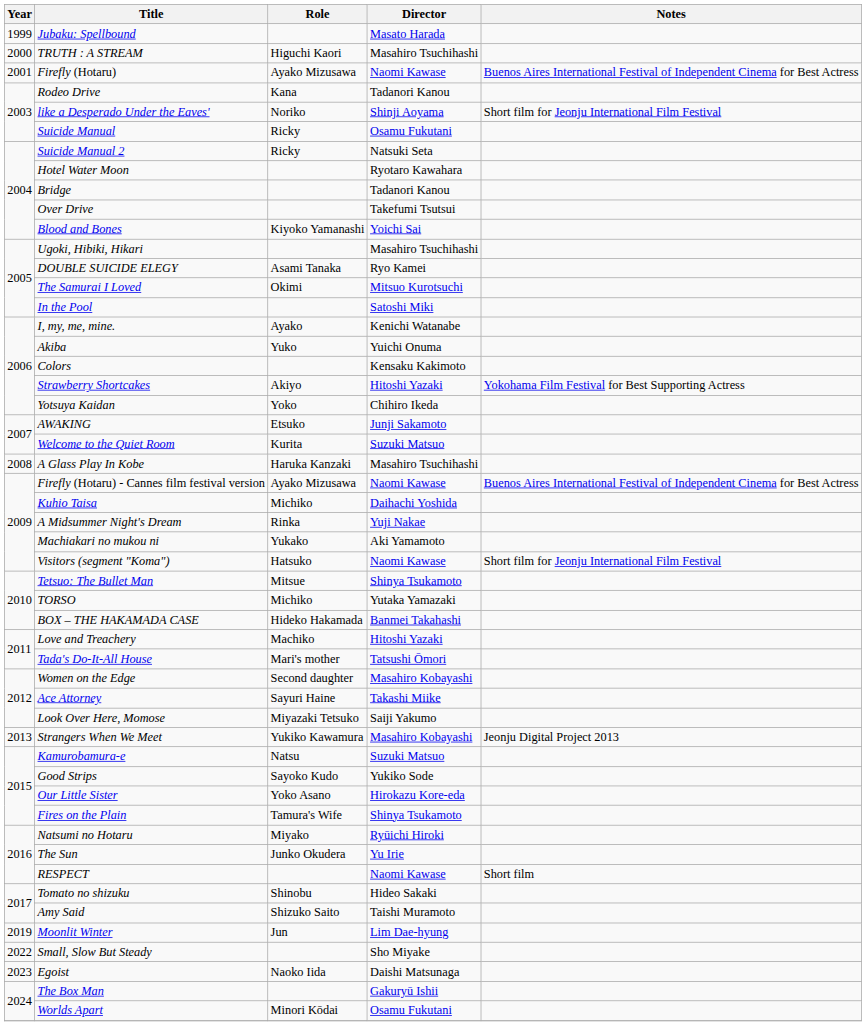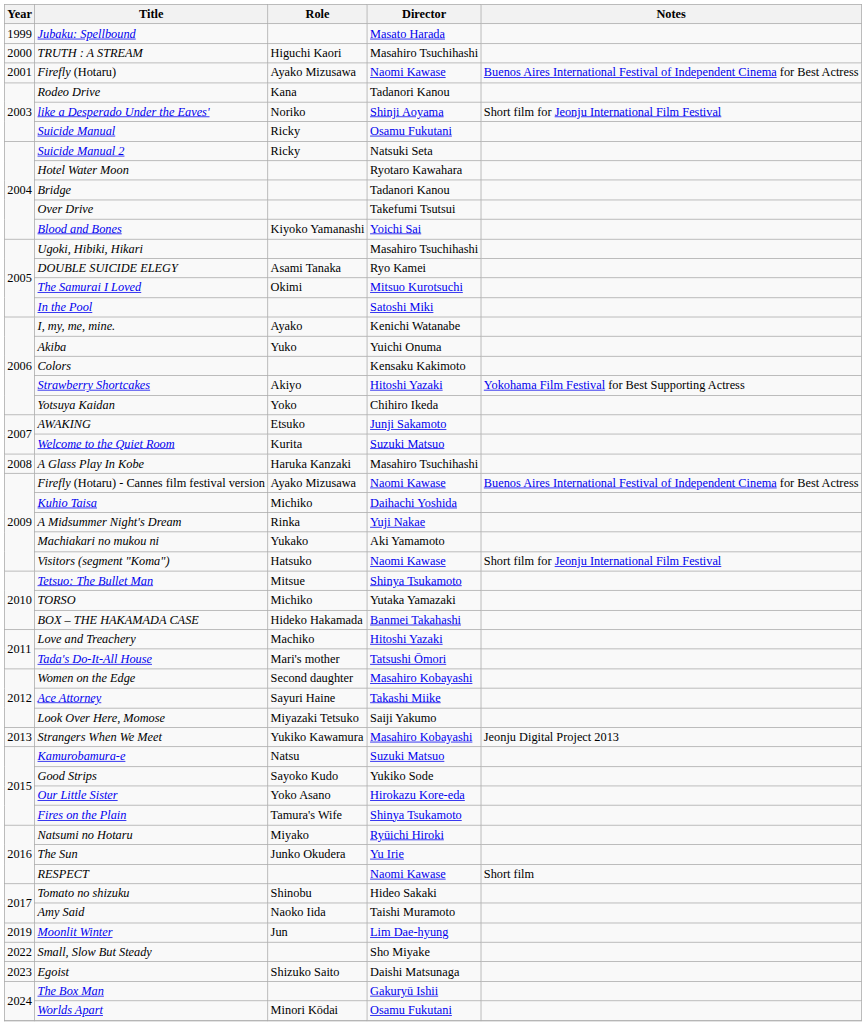 <table class="wikitable sortable">
 <tr>
 <th>Year</th>
 <th>Title</th>
 <th>Role</th>
 <th>Director</th>
 <th>Notes</th>
 </tr>
 <tr>
 <td>1999</td>
 <td><em><a href='#'>Jubaku: Spellbound</a></em></td>
 <td></td>
 <td><a href='#'>Masato Harada</a></td>
 <td></td>
 </tr>
 <tr>
 <td>2000</td>
 <td><em>TRUTH : A STREAM</em></td>
 <td>Higuchi Kaori</td>
 <td>Masahiro Tsuchihashi</td>
 <td></td>
 </tr>
 <tr>
 <td>2001</td>
 <td><em> Firefly</em> (Hotaru)</td>
 <td>Ayako Mizusawa</td>
 <td><a href='#'>Naomi Kawase</a></td>
 <td><a href='#'>Buenos Aires International Festival of Independent Cinema</a> for Best Actress</td>
 </tr>
 <tr>
 <td rowspan="3">2003</td>
 <td><em>Rodeo Drive</em></td>
 <td>Kana</td>
 <td>Tadanori Kanou</td>
 <td></td>
 </tr>
 <tr>
 <td><em><a href='#'>like a Desperado Under the Eaves'</a></em></td>
 <td>Noriko</td>
 <td><a href='#'>Shinji Aoyama</a></td>
 <td>Short film for <a href='#'>Jeonju International Film Festival</a></td>
 </tr>
 <tr>
 <td><em> <a href='#'>Suicide Manual</a></em></td>
 <td>Ricky</td>
 <td><a href='#'>Osamu Fukutani</a></td>
 <td></td>
 </tr>
 <tr>
 <td rowspan="5">2004</td>
 <td><em><a href='#'>Suicide Manual 2</a></em></td>
 <td>Ricky</td>
 <td>Natsuki Seta</td>
 <td></td>
 </tr>
 <tr>
 <td><em>Hotel Water Moon</em></td>
 <td></td>
 <td>Ryotaro Kawahara</td>
 <td></td>
 </tr>
 <tr>
 <td><em>Bridge</em></td>
 <td></td>
 <td>Tadanori Kanou</td>
 <td></td>
 </tr>
 <tr>
 <td><em>Over Drive</em></td>
 <td></td>
 <td>Takefumi Tsutsui</td>
 <td></td>
 </tr>
 <tr>
 <td><em> <a href='#'>Blood and Bones</a></em></td>
 <td>Kiyoko Yamanashi</td>
 <td><a href='#'>Yoichi Sai</a></td>
 <td></td>
 </tr>
 <tr>
 <td rowspan="4">2005</td>
 <td><em>Ugoki, Hibiki, Hikari</em></td>
 <td></td>
 <td>Masahiro Tsuchihashi</td>
 <td></td>
 </tr>
 <tr>
 <td><em>DOUBLE SUICIDE ELEGY</em></td>
 <td>Asami Tanaka</td>
 <td>Ryo Kamei</td>
 <td></td>
 </tr>
 <tr>
 <td><em><a href='#'>The Samurai I Loved</a></em></td>
 <td>Okimi</td>
 <td><a href='#'>Mitsuo Kurotsuchi</a></td>
 <td></td>
 </tr>
 <tr>
 <td><em> <a href='#'>In the Pool</a></em></td>
 <td></td>
 <td><a href='#'>Satoshi Miki</a></td>
 <td></td>
 </tr>
 <tr>
 <td rowspan="5">2006</td>
 <td><em>I, my, me, mine.</em></td>
 <td>Ayako</td>
 <td>Kenichi Watanabe</td>
 <td></td>
 </tr>
 <tr>
 <td><em>Akiba</em></td>
 <td>Yuko</td>
 <td>Yuichi Onuma</td>
 <td></td>
 </tr>
 <tr>
 <td><em>Colors</em></td>
 <td></td>
 <td>Kensaku Kakimoto</td>
 <td></td>
 </tr>
 <tr>
 <td><em><a href='#'>Strawberry Shortcakes</a></em></td>
 <td>Akiyo</td>
 <td><a href='#'>Hitoshi Yazaki</a></td>
 <td><a href='#'>Yokohama Film Festival</a> for Best Supporting Actress</td>
 </tr>
 <tr>
 <td><em>Yotsuya Kaidan</em></td>
 <td>Yoko</td>
 <td>Chihiro Ikeda</td>
 <td></td>
 </tr>
 <tr>
 <td rowspan="2">2007</td>
 <td><em>AWAKING</em></td>
 <td>Etsuko</td>
 <td><a href='#'>Junji Sakamoto</a></td>
 <td></td>
 </tr>
 <tr>
 <td><em><a href='#'>Welcome to the Quiet Room</a></em></td>
 <td>Kurita</td>
 <td><a href='#'>Suzuki Matsuo</a></td>
 <td></td>
 </tr>
 <tr>
 <td>2008</td>
 <td><em>A Glass Play In Kobe</em></td>
 <td>Haruka Kanzaki</td>
 <td>Masahiro Tsuchihashi</td>
 <td></td>
 </tr>
 <tr>
 <td rowspan="5">2009</td>
 <td><em>Firefly</em> (Hotaru) - Cannes film festival version</td>
 <td>Ayako Mizusawa</td>
 <td><a href='#'>Naomi Kawase</a></td>
 <td><a href='#'>Buenos Aires International Festival of Independent Cinema</a> for Best Actress</td>
 </tr>
 <tr>
 <td><em><a href='#'>Kuhio Taisa</a></em></td>
 <td>Michiko</td>
 <td><a href='#'>Daihachi Yoshida</a></td>
 <td></td>
 </tr>
 <tr>
 <td><em>A Midsummer Night's Dream</em></td>
 <td>Rinka</td>
 <td><a href='#'>Yuji Nakae</a></td>
 <td></td>
 </tr>
 <tr>
 <td><em>Machiakari no mukou ni</em></td>
 <td>Yukako</td>
 <td>Aki Yamamoto</td>
 <td></td>
 </tr>
 <tr>
 <td><em>Visitors (segment "Koma")</em></td>
 <td>Hatsuko</td>
 <td><a href='#'>Naomi Kawase</a></td>
 <td>Short film for <a href='#'>Jeonju International Film Festival</a></td>
 </tr>
 <tr>
 <td rowspan="3">2010</td>
 <td><em><a href='#'>Tetsuo: The Bullet Man</a></em></td>
 <td>Mitsue</td>
 <td><a href='#'>Shinya Tsukamoto</a></td>
 <td></td>
 </tr>
 <tr>
 <td><em>TORSO</em></td>
 <td>Michiko</td>
 <td>Yutaka Yamazaki</td>
 <td></td>
 </tr>
 <tr>
 <td><em>BOX – THE HAKAMADA CASE</em></td>
 <td>Hideko Hakamada</td>
 <td><a href='#'>Banmei Takahashi</a></td>
 <td></td>
 </tr>
 <tr>
 <td rowspan="2">2011</td>
 <td><em>Love and Treachery</em></td>
 <td>Machiko</td>
 <td><a href='#'>Hitoshi Yazaki</a></td>
 <td></td>
 </tr>
 <tr>
 <td><em><a href='#'>Tada's Do-It-All House</a></em></td>
 <td>Mari's mother</td>
 <td><a href='#'>Tatsushi Ōmori</a></td>
 <td></td>
 </tr>
 <tr>
 <td rowspan="3">2012</td>
 <td><em>Women on the Edge</em></td>
 <td>Second daughter</td>
 <td><a href='#'>Masahiro Kobayashi</a></td>
 <td></td>
 </tr>
 <tr>
 <td><em><a href='#'>Ace Attorney</a></em></td>
 <td>Sayuri Haine</td>
 <td><a href='#'>Takashi Miike</a></td>
 <td></td>
 </tr>
 <tr>
 <td><em>Look Over Here, Momose</em></td>
 <td>Miyazaki Tetsuko</td>
 <td>Saiji Yakumo</td>
 <td></td>
 </tr>
 <tr>
 <td>2013</td>
 <td><em>Strangers When We Meet</em></td>
 <td>Yukiko Kawamura</td>
 <td><a href='#'>Masahiro Kobayashi</a></td>
 <td>Jeonju Digital Project 2013</td>
 </tr>
 <tr>
 <td rowspan="4">2015</td>
 <td><em><a href='#'>Kamurobamura-e</a></em></td>
 <td>Natsu</td>
 <td><a href='#'>Suzuki Matsuo</a></td>
 <td></td>
 </tr>
 <tr>
 <td><em>Good Strips</em></td>
 <td>Sayoko Kudo</td>
 <td>Yukiko Sode</td>
 <td></td>
 </tr>
 <tr>
 <td><em><a href='#'>Our Little Sister</a></em></td>
 <td>Yoko Asano</td>
 <td><a href='#'>Hirokazu Kore-eda</a></td>
 <td></td>
 </tr>
 <tr>
 <td><em><a href='#'>Fires on the Plain</a></em></td>
 <td>Tamura's Wife</td>
 <td><a href='#'>Shinya Tsukamoto</a></td>
 <td></td>
 </tr>
 <tr>
 <td rowspan="3">2016</td>
 <td><em>Natsumi no Hotaru</em></td>
 <td>Miyako</td>
 <td><a href='#'>Ryūichi Hiroki</a></td>
 <td></td>
 </tr>
 <tr>
 <td><em>The Sun</em></td>
 <td>Junko Okudera</td>
 <td><a href='#'>Yu Irie</a></td>
 <td></td>
 </tr>
 <tr>
 <td><em>RESPECT</em></td>
 <td></td>
 <td><a href='#'>Naomi Kawase</a></td>
 <td>Short film</td>
 </tr>
 <tr>
 <td rowspan="2">2017</td>
 <td><em>Tomato no shizuku</em></td>
 <td>Shinobu</td>
 <td>Hideo Sakaki</td>
 <td></td>
 </tr>
 <tr>
 <td><em>Amy Said</em></td>
-<td>Shizuko Saito</td>
+<td>Naoko Iida</td>
 <td>Taishi Muramoto</td>
 <td></td>
 </tr>
 <tr>
 <td rowspan="1">2019</td>
 <td><em><a href='#'>Moonlit Winter</a></em></td>
 <td>Jun</td>
 <td><a href='#'>Lim Dae-hyung</a></td>
 <td></td>
 </tr>
 <tr>
 <td>2022</td>
 <td><em>Small, Slow But Steady</em></td>
 <td></td>
 <td>Sho Miyake</td>
 <td></td>
 </tr>
 <tr>
 <td>2023</td>
 <td><em>Egoist</em></td>
-<td>Naoko Iida</td>
+<td>Shizuko Saito</td>
 <td>Daishi Matsunaga</td>
 <td></td>
 </tr>
 <tr>
 <td rowspan=2>2024</td>
 <td><em><a href='#'>The Box Man</a></em></td>
 <td></td>
 <td><a href='#'>Gakuryū Ishii</a></td>
 <td></td>
 </tr>
 <tr>
 <td><em><a href='#'>Worlds Apart</a></em></td>
 <td>Minori Kōdai</td>
 <td><a href='#'>Osamu Fukutani</a></td>
 <td></td>
 </tr>
 <tr>
 </tr>
 </table>
